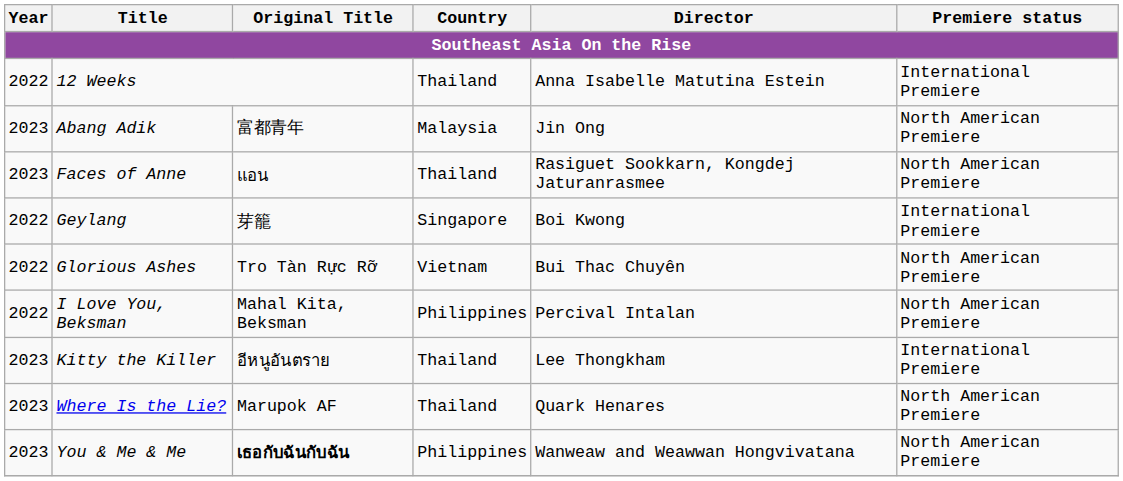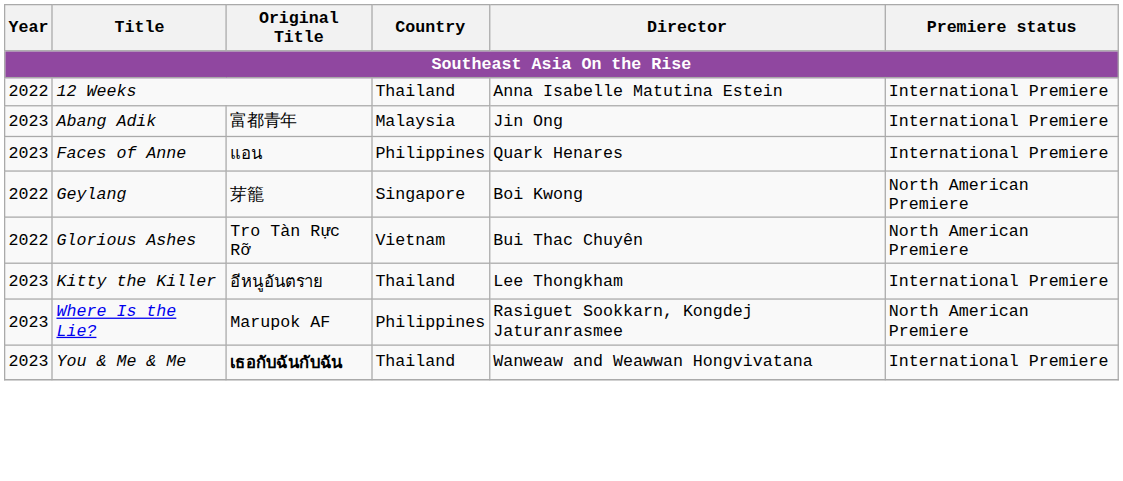 <table class="wikitable">
 <tr>
 <th>Year</th>
 <th>Title</th>
 <th>Original Title</th>
 <th>Country</th>
 <th>Director</th>
 <th>Premiere status</th>
 </tr>
 <tr>
 <th colspan="6" style="background:#9047A0;color:white;"><strong>Southeast Asia On the Rise</strong></th>
 </tr>
 <tr>
 <td>2022</td>
 <td colspan="2"><em>12 Weeks</em></td>
 <td>Thailand</td>
 <td>Anna Isabelle Matutina Estein</td>
 <td>International Premiere</td>
 </tr>
 <tr>
 <td>2023</td>
 <td><em>Abang Adik</em></td>
 <td>富都青年</td>
 <td>Malaysia</td>
 <td>Jin Ong</td>
-<td>North American Premiere</td>
+<td>International Premiere</td>
 </tr>
 <tr>
 <td>2023</td>
 <td><em>Faces of Anne</em></td>
 <td>แอน</td>
-<td>Thailand</td>
-<td>Rasiguet Sookkarn, Kongdej Jaturanrasmee</td>
-<td>North American Premiere</td>
+<td>Philippines</td>
+<td>Quark Henares</td>
+<td>International Premiere</td>
 </tr>
 <tr>
 <td>2022</td>
 <td><em>Geylang</em></td>
 <td>芽籠</td>
 <td>Singapore</td>
 <td>Boi Kwong</td>
-<td>International Premiere</td>
+<td>North American Premiere</td>
 </tr>
 <tr>
 <td>2022</td>
 <td><em>Glorious Ashes</em></td>
 <td>Tro Tàn Rực Rỡ</td>
 <td>Vietnam</td>
 <td>Bui Thac Chuyên</td>
-<td>North American Premiere</td>
-</tr>
-<tr>
-<td>2022</td>
-<td><em>I Love You, Beksman</em></td>
-<td>Mahal Kita, Beksman</td>
-<td>Philippines</td>
-<td>Percival Intalan</td>
 <td>North American Premiere</td>
 </tr>
 <tr>
 <td>2023</td>
 <td><em>Kitty the Killer</em></td>
 <td>อีหนูอันตราย</td>
 <td>Thailand</td>
 <td>Lee Thongkham</td>
 <td>International Premiere</td>
 </tr>
 <tr>
 <td>2023</td>
 <td><em><a href='#'>Where Is the Lie?</a></em></td>
 <td>Marupok AF</td>
-<td>Thailand</td>
-<td>Quark Henares</td>
+<td>Philippines</td>
+<td>Rasiguet Sookkarn, Kongdej Jaturanrasmee</td>
 <td>North American Premiere</td>
 </tr>
 <tr>
 <td>2023</td>
 <td><em>You & Me & Me</em></td>
 <td><strong>เธอกับฉันกับฉัน</strong></td>
-<td>Philippines</td>
+<td>Thailand</td>
 <td>Wanweaw and Weawwan Hongvivatana</td>
-<td>North American Premiere</td>
+<td>International Premiere</td>
 </tr>
 <tr>
 </tr>
 </table>
